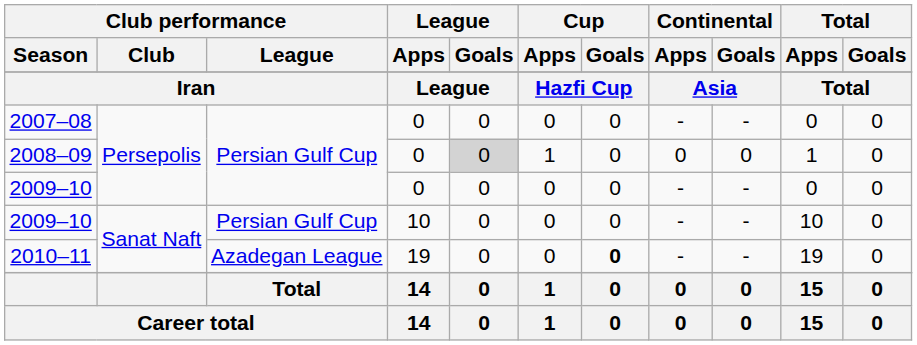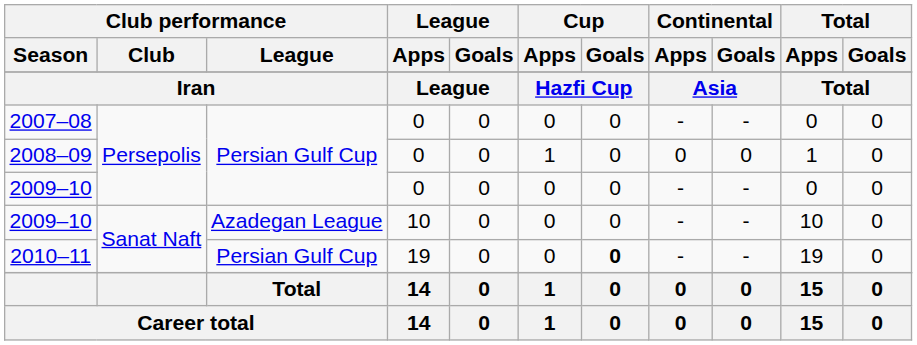 <table class="wikitable" style="text-align:center">
 <tr>
 <th colspan=3>Club performance</th>
 <th colspan=2>League</th>
 <th colspan=2>Cup</th>
 <th colspan=2>Continental</th>
 <th colspan=2>Total</th>
 </tr>
 <tr>
 <th>Season</th>
 <th>Club</th>
 <th>League</th>
 <th>Apps</th>
 <th>Goals</th>
 <th>Apps</th>
 <th>Goals</th>
 <th>Apps</th>
 <th>Goals</th>
 <th>Apps</th>
 <th>Goals</th>
 </tr>
 <tr>
 </tr>
 <tr>
 <th colspan=3>Iran</th>
 <th colspan=2>League</th>
 <th colspan=2><a href='#'>Hazfi Cup</a></th>
 <th colspan=2><a href='#'>Asia</a></th>
 <th colspan=2>Total</th>
 </tr>
 <tr>
 <td><a href='#'>2007–08</a></td>
 <td rowspan="3"><a href='#'>Persepolis</a></td>
 <td rowspan="3"><a href='#'>Persian Gulf Cup</a></td>
 <td>0</td>
 <td>0</td>
 <td>0</td>
 <td>0</td>
 <td>-</td>
 <td>-</td>
 <td>0</td>
 <td>0</td>
 </tr>
 <tr>
 <td><a href='#'>2008–09</a></td>
 <td>0</td>
-<td style="background: lightgrey;">0</td>
+<td>0</td>
 <td>1</td>
 <td>0</td>
 <td>0</td>
 <td>0</td>
 <td>1</td>
 <td>0</td>
 </tr>
 <tr>
 <td><a href='#'>2009–10</a></td>
 <td>0</td>
 <td>0</td>
 <td>0</td>
 <td>0</td>
 <td>-</td>
 <td>-</td>
 <td>0</td>
 <td>0</td>
 </tr>
 <tr>
 <td><a href='#'>2009–10</a></td>
 <td rowspan="2"><a href='#'>Sanat Naft</a></td>
-<td rowspan="1"><a href='#'>Persian Gulf Cup</a></td>
+<td rowspan="1"><a href='#'>Azadegan League</a></td>
 <td>10</td>
 <td>0</td>
 <td>0</td>
 <td>0</td>
 <td>-</td>
 <td>-</td>
 <td>10</td>
 <td>0</td>
 </tr>
 <tr>
 <td><a href='#'>2010–11</a></td>
-<td rowspan="1"><a href='#'>Azadegan League</a></td>
+<td rowspan="1"><a href='#'>Persian Gulf Cup</a></td>
 <td>19</td>
 <td>0</td>
 <td>0</td>
 <td><strong>0</strong></td>
 <td>-</td>
 <td>-</td>
 <td>19</td>
 <td>0</td>
 </tr>
 <tr>
 </tr>
 <tr align=center>
 <th></th>
 <th></th>
 <th>Total</th>
 <th>14</th>
 <th>0</th>
 <th>1</th>
 <th>0</th>
 <th>0</th>
 <th>0</th>
 <th>15</th>
 <th>0</th>
 </tr>
 <tr>
 <th colspan="3">Career total</th>
 <th>14</th>
 <th>0</th>
 <th>1</th>
 <th>0</th>
 <th>0</th>
 <th>0</th>
 <th>15</th>
 <th>0</th>
 </tr>
 </table>
